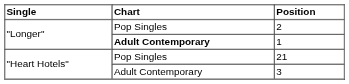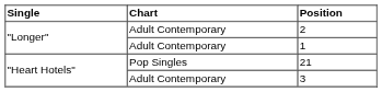 <table border=1 cellspacing=0 cellpadding=2 width="550px">
 <tr>
 <th align="left">Single</th>
 <th align="left">Chart</th>
 <th align="left">Position</th>
 </tr>
 <tr>
 <td rowspan="2">"Longer"</td>
-<td align="left">Pop Singles</td>
+<td align="left">Adult Contemporary</td>
 <td align="left">2</td>
 </tr>
 <tr>
-<td align="left"><strong>Adult Contemporary</strong></td>
+<td align="left">Adult Contemporary</td>
 <td align="left">1</td>
 </tr>
 <tr>
 <td rowspan="2">"Heart Hotels"</td>
 <td align="left">Pop Singles</td>
 <td align="left">21</td>
 </tr>
 <tr>
 <td align="left">Adult Contemporary</td>
 <td align="left">3</td>
 </tr>
 <tr>
 </tr>
 </table>
